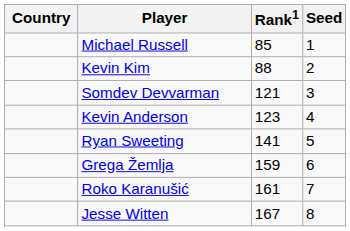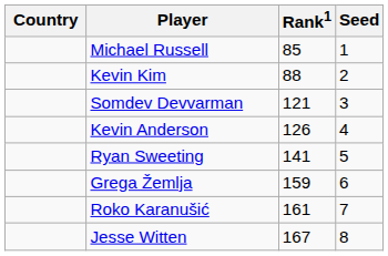 <table class="sortable wikitable">
 <tr>
 <th width="70">Country</th>
 <th width="175">Player</th>
 <th>Rank<sup>1</sup></th>
 <th>Seed</th>
 </tr>
 <tr>
 <td></td>
 <td><a href='#'>Michael Russell</a></td>
 <td>85</td>
 <td>1</td>
 </tr>
 <tr>
 <td></td>
 <td><a href='#'>Kevin Kim</a></td>
 <td>88</td>
 <td>2</td>
 </tr>
 <tr>
 <td></td>
 <td><a href='#'>Somdev Devvarman</a></td>
 <td>121</td>
 <td>3</td>
 </tr>
 <tr>
 <td></td>
 <td><a href='#'>Kevin Anderson</a></td>
-<td>123</td>
+<td>126</td>
 <td>4</td>
 </tr>
 <tr>
 <td></td>
 <td><a href='#'>Ryan Sweeting</a></td>
 <td>141</td>
 <td>5</td>
 </tr>
 <tr>
 <td></td>
 <td><a href='#'>Grega Žemlja</a></td>
 <td>159</td>
 <td>6</td>
 </tr>
 <tr>
 <td></td>
 <td><a href='#'>Roko Karanušić</a></td>
 <td>161</td>
 <td>7</td>
 </tr>
 <tr>
 <td></td>
 <td><a href='#'>Jesse Witten</a></td>
 <td>167</td>
 <td>8</td>
 </tr>
 </table>
